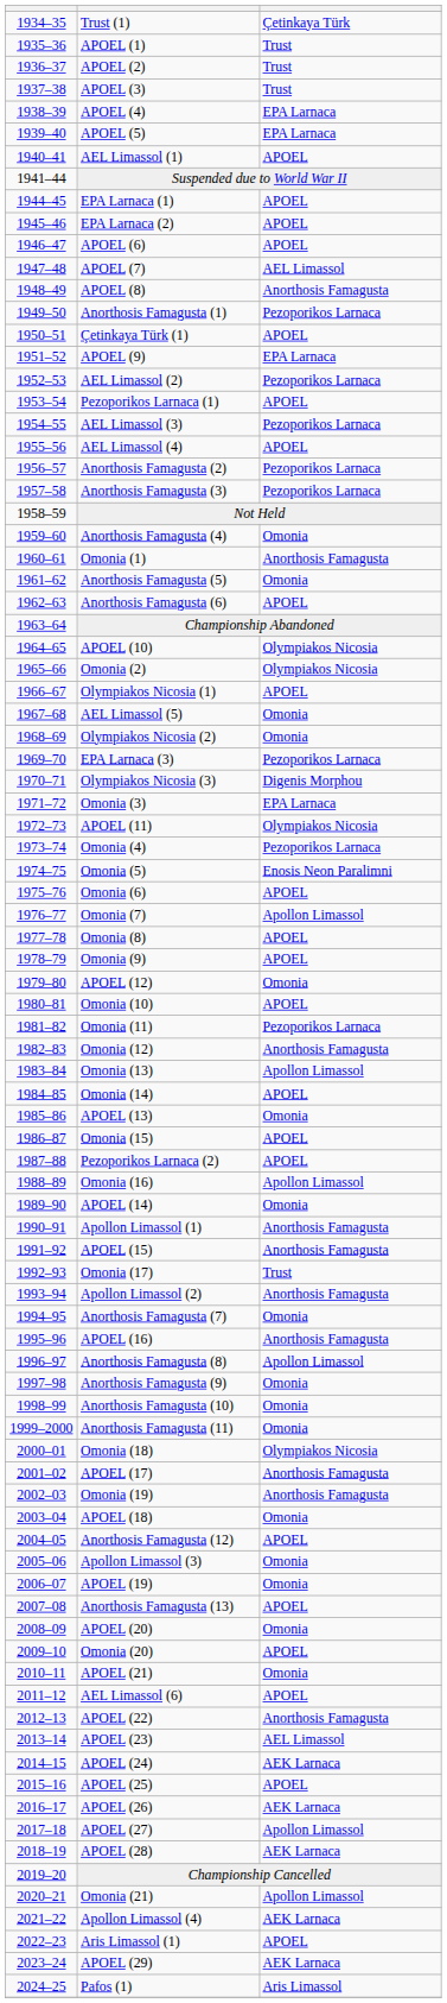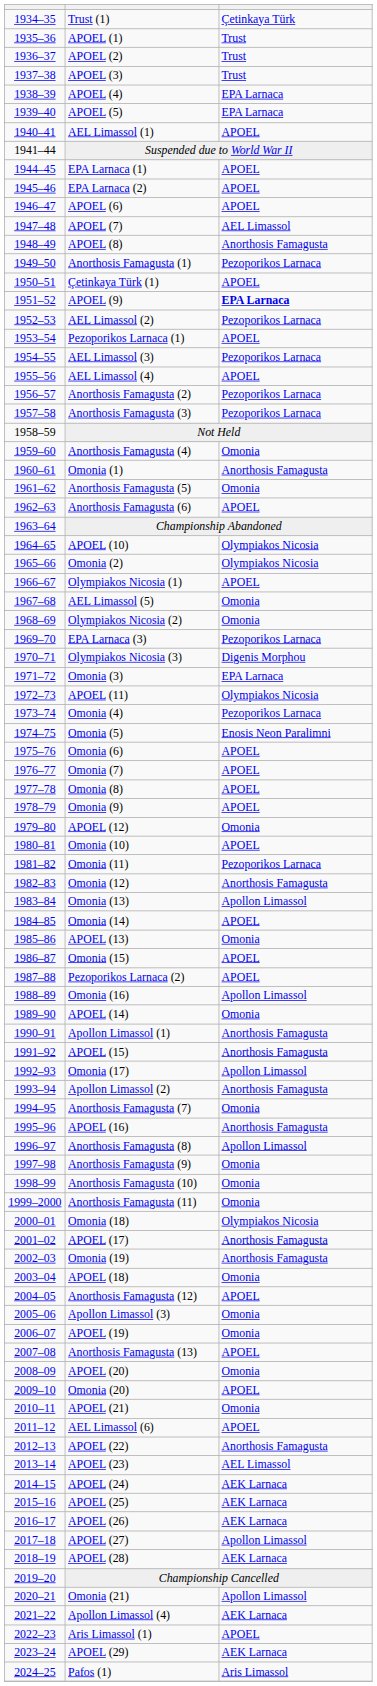 <table class="wikitable" style="text-align:left;">
 <tr>
 <th width="75"></th>
 <th width="200"></th>
 <th width="200"></th>
 </tr>
 <tr>
 <td style="text-align:center;"><a href='#'>1934–35</a></td>
 <td><a href='#'>Trust</a> (1)</td>
 <td><a href='#'>Çetinkaya Türk</a></td>
 </tr>
 <tr>
 <td style="text-align:center;"><a href='#'>1935–36</a></td>
 <td><a href='#'>APOEL</a> (1)</td>
 <td><a href='#'>Trust</a></td>
 </tr>
 <tr>
 <td style="text-align:center;"><a href='#'>1936–37</a></td>
 <td><a href='#'>APOEL</a> (2)</td>
 <td><a href='#'>Trust</a></td>
 </tr>
 <tr>
 <td style="text-align:center;"><a href='#'>1937–38</a></td>
 <td><a href='#'>APOEL</a> (3)</td>
 <td><a href='#'>Trust</a></td>
 </tr>
 <tr>
 <td style="text-align:center;"><a href='#'>1938–39</a></td>
 <td><a href='#'>APOEL</a> (4)</td>
 <td><a href='#'>EPA Larnaca</a></td>
 </tr>
 <tr>
 <td style="text-align:center;"><a href='#'>1939–40</a></td>
 <td><a href='#'>APOEL</a> (5)</td>
 <td><a href='#'>EPA Larnaca</a></td>
 </tr>
 <tr>
 <td style="text-align:center;"><a href='#'>1940–41</a></td>
 <td><a href='#'>AEL Limassol</a> (1)</td>
 <td><a href='#'>APOEL</a></td>
 </tr>
 <tr>
 <td style="text-align:center;">1941–44</td>
 <td colspan="2" style="background:#efefef; text-align:center;"><em>Suspended due to <a href='#'>World War II</a></em></td>
 </tr>
 <tr>
 <td style="text-align:center;"><a href='#'>1944–45</a></td>
 <td><a href='#'>EPA Larnaca</a> (1)</td>
 <td><a href='#'>APOEL</a></td>
 </tr>
 <tr>
 <td style="text-align:center;"><a href='#'>1945–46</a></td>
 <td><a href='#'>EPA Larnaca</a> (2)</td>
 <td><a href='#'>APOEL</a></td>
 </tr>
 <tr>
 <td style="text-align:center;"><a href='#'>1946–47</a></td>
 <td><a href='#'>APOEL</a> (6)</td>
 <td><a href='#'>APOEL</a></td>
 </tr>
 <tr>
 <td style="text-align:center;"><a href='#'>1947–48</a></td>
 <td><a href='#'>APOEL</a> (7)</td>
 <td><a href='#'>AEL Limassol</a></td>
 </tr>
 <tr>
 <td style="text-align:center;"><a href='#'>1948–49</a></td>
 <td><a href='#'>APOEL</a> (8)</td>
 <td><a href='#'>Anorthosis Famagusta</a></td>
 </tr>
 <tr>
 <td style="text-align:center;"><a href='#'>1949–50</a></td>
 <td><a href='#'>Anorthosis Famagusta</a> (1)</td>
 <td><a href='#'>Pezoporikos Larnaca</a></td>
 </tr>
 <tr>
 <td style="text-align:center;"><a href='#'>1950–51</a></td>
 <td><a href='#'>Çetinkaya Türk</a> (1)</td>
 <td><a href='#'>APOEL</a></td>
 </tr>
 <tr>
 <td style="text-align:center;"><a href='#'>1951–52</a></td>
 <td><a href='#'>APOEL</a> (9)</td>
-<td><a href='#'>EPA Larnaca</a></td>
+<td><strong><a href='#'>EPA Larnaca</a></strong></td>
 </tr>
 <tr>
 <td style="text-align:center;"><a href='#'>1952–53</a></td>
 <td><a href='#'>AEL Limassol</a> (2)</td>
 <td><a href='#'>Pezoporikos Larnaca</a></td>
 </tr>
 <tr>
 <td style="text-align:center;"><a href='#'>1953–54</a></td>
 <td><a href='#'>Pezoporikos Larnaca</a> (1)</td>
 <td><a href='#'>APOEL</a></td>
 </tr>
 <tr>
 <td style="text-align:center;"><a href='#'>1954–55</a></td>
 <td><a href='#'>AEL Limassol</a> (3)</td>
 <td><a href='#'>Pezoporikos Larnaca</a></td>
 </tr>
 <tr>
 <td style="text-align:center;"><a href='#'>1955–56</a></td>
 <td><a href='#'>AEL Limassol</a> (4)</td>
 <td><a href='#'>APOEL</a></td>
 </tr>
 <tr>
 <td style="text-align:center;"><a href='#'>1956–57</a></td>
 <td><a href='#'>Anorthosis Famagusta</a> (2)</td>
 <td><a href='#'>Pezoporikos Larnaca</a></td>
 </tr>
 <tr>
 <td style="text-align:center;"><a href='#'>1957–58</a></td>
 <td><a href='#'>Anorthosis Famagusta</a> (3)</td>
 <td><a href='#'>Pezoporikos Larnaca</a></td>
 </tr>
 <tr>
 <td style="text-align:center;">1958–59</td>
 <td colspan="2" style="background:#efefef; text-align:center;"><em>Not Held</em></td>
 </tr>
 <tr>
 <td style="text-align:center;"><a href='#'>1959–60</a></td>
 <td><a href='#'>Anorthosis Famagusta</a> (4)</td>
 <td><a href='#'>Omonia</a></td>
 </tr>
 <tr>
 <td style="text-align:center;"><a href='#'>1960–61</a></td>
 <td><a href='#'>Omonia</a> (1)</td>
 <td><a href='#'>Anorthosis Famagusta</a></td>
 </tr>
 <tr>
 <td style="text-align:center;"><a href='#'>1961–62</a></td>
 <td><a href='#'>Anorthosis Famagusta</a> (5)</td>
 <td><a href='#'>Omonia</a></td>
 </tr>
 <tr>
 <td style="text-align:center;"><a href='#'>1962–63</a></td>
 <td><a href='#'>Anorthosis Famagusta</a> (6)</td>
 <td><a href='#'>APOEL</a></td>
 </tr>
 <tr>
 <td style="text-align:center;"><a href='#'>1963–64</a></td>
 <td colspan="2" style="background:#efefef; text-align:center;"><em>Championship Abandoned</em></td>
 </tr>
 <tr>
 <td style="text-align:center;"><a href='#'>1964–65</a></td>
 <td><a href='#'>APOEL</a> (10)</td>
 <td><a href='#'>Olympiakos Nicosia</a></td>
 </tr>
 <tr>
 <td style="text-align:center;"><a href='#'>1965–66</a></td>
 <td><a href='#'>Omonia</a> (2)</td>
 <td><a href='#'>Olympiakos Nicosia</a></td>
 </tr>
 <tr>
 <td style="text-align:center;"><a href='#'>1966–67</a></td>
 <td><a href='#'>Olympiakos Nicosia</a> (1)</td>
 <td><a href='#'>APOEL</a></td>
 </tr>
 <tr>
 <td style="text-align:center;"><a href='#'>1967–68</a></td>
 <td><a href='#'>AEL Limassol</a> (5)</td>
 <td><a href='#'>Omonia</a></td>
 </tr>
 <tr>
 <td style="text-align:center;"><a href='#'>1968–69</a></td>
 <td><a href='#'>Olympiakos Nicosia</a> (2)</td>
 <td><a href='#'>Omonia</a></td>
 </tr>
 <tr>
 <td style="text-align:center;"><a href='#'>1969–70</a></td>
 <td><a href='#'>EPA Larnaca</a> (3)</td>
 <td><a href='#'>Pezoporikos Larnaca</a></td>
 </tr>
 <tr>
 <td style="text-align:center;"><a href='#'>1970–71</a></td>
 <td><a href='#'>Olympiakos Nicosia</a> (3)</td>
 <td><a href='#'>Digenis Morphou</a></td>
 </tr>
 <tr>
 <td style="text-align:center;"><a href='#'>1971–72</a></td>
 <td><a href='#'>Omonia</a> (3)</td>
 <td><a href='#'>EPA Larnaca</a></td>
 </tr>
 <tr>
 <td style="text-align:center;"><a href='#'>1972–73</a></td>
 <td><a href='#'>APOEL</a> (11)</td>
 <td><a href='#'>Olympiakos Nicosia</a></td>
 </tr>
 <tr>
 <td style="text-align:center;"><a href='#'>1973–74</a></td>
 <td><a href='#'>Omonia</a> (4)</td>
 <td><a href='#'>Pezoporikos Larnaca</a></td>
 </tr>
 <tr>
 <td style="text-align:center;"><a href='#'>1974–75</a></td>
 <td><a href='#'>Omonia</a> (5)</td>
 <td><a href='#'>Enosis Neon Paralimni</a></td>
 </tr>
 <tr>
 <td style="text-align:center;"><a href='#'>1975–76</a></td>
 <td><a href='#'>Omonia</a> (6)</td>
 <td><a href='#'>APOEL</a></td>
 </tr>
 <tr>
 <td style="text-align:center;"><a href='#'>1976–77</a></td>
 <td><a href='#'>Omonia</a> (7)</td>
-<td><a href='#'>Apollon Limassol</a></td>
+<td><a href='#'>APOEL</a></td>
 </tr>
 <tr>
 <td style="text-align:center;"><a href='#'>1977–78</a></td>
 <td><a href='#'>Omonia</a> (8)</td>
 <td><a href='#'>APOEL</a></td>
 </tr>
 <tr>
 <td style="text-align:center;"><a href='#'>1978–79</a></td>
 <td><a href='#'>Omonia</a> (9)</td>
 <td><a href='#'>APOEL</a></td>
 </tr>
 <tr>
 <td style="text-align:center;"><a href='#'>1979–80</a></td>
 <td><a href='#'>APOEL</a> (12)</td>
 <td><a href='#'>Omonia</a></td>
 </tr>
 <tr>
 <td style="text-align:center;"><a href='#'>1980–81</a></td>
 <td><a href='#'>Omonia</a> (10)</td>
 <td><a href='#'>APOEL</a></td>
 </tr>
 <tr>
 <td style="text-align:center;"><a href='#'>1981–82</a></td>
 <td><a href='#'>Omonia</a> (11)</td>
 <td><a href='#'>Pezoporikos Larnaca</a></td>
 </tr>
 <tr>
 <td style="text-align:center;"><a href='#'>1982–83</a></td>
 <td><a href='#'>Omonia</a> (12)</td>
 <td><a href='#'>Anorthosis Famagusta</a></td>
 </tr>
 <tr>
 <td style="text-align:center;"><a href='#'>1983–84</a></td>
 <td><a href='#'>Omonia</a> (13)</td>
 <td><a href='#'>Apollon Limassol</a></td>
 </tr>
 <tr>
 <td style="text-align:center;"><a href='#'>1984–85</a></td>
 <td><a href='#'>Omonia</a> (14)</td>
 <td><a href='#'>APOEL</a></td>
 </tr>
 <tr>
 <td style="text-align:center;"><a href='#'>1985–86</a></td>
 <td><a href='#'>APOEL</a> (13)</td>
 <td><a href='#'>Omonia</a></td>
 </tr>
 <tr>
 <td style="text-align:center;"><a href='#'>1986–87</a></td>
 <td><a href='#'>Omonia</a> (15)</td>
 <td><a href='#'>APOEL</a></td>
 </tr>
 <tr>
 <td style="text-align:center;"><a href='#'>1987–88</a></td>
 <td><a href='#'>Pezoporikos Larnaca</a> (2)</td>
 <td><a href='#'>APOEL</a></td>
 </tr>
 <tr>
 <td style="text-align:center;"><a href='#'>1988–89</a></td>
 <td><a href='#'>Omonia</a> (16)</td>
 <td><a href='#'>Apollon Limassol</a></td>
 </tr>
 <tr>
 <td style="text-align:center;"><a href='#'>1989–90</a></td>
 <td><a href='#'>APOEL</a> (14)</td>
 <td><a href='#'>Omonia</a></td>
 </tr>
 <tr>
 <td style="text-align:center;"><a href='#'>1990–91</a></td>
 <td><a href='#'>Apollon Limassol</a> (1)</td>
 <td><a href='#'>Anorthosis Famagusta</a></td>
 </tr>
 <tr>
 <td style="text-align:center;"><a href='#'>1991–92</a></td>
 <td><a href='#'>APOEL</a> (15)</td>
 <td><a href='#'>Anorthosis Famagusta</a></td>
 </tr>
 <tr>
 <td style="text-align:center;"><a href='#'>1992–93</a></td>
 <td><a href='#'>Omonia</a> (17)</td>
-<td><a href='#'>Trust</a></td>
+<td><a href='#'>Apollon Limassol</a></td>
 </tr>
 <tr>
 <td style="text-align:center;"><a href='#'>1993–94</a></td>
 <td><a href='#'>Apollon Limassol</a> (2)</td>
 <td><a href='#'>Anorthosis Famagusta</a></td>
 </tr>
 <tr>
 <td style="text-align:center;"><a href='#'>1994–95</a></td>
 <td><a href='#'>Anorthosis Famagusta</a> (7)</td>
 <td><a href='#'>Omonia</a></td>
 </tr>
 <tr>
 <td style="text-align:center;"><a href='#'>1995–96</a></td>
 <td><a href='#'>APOEL</a> (16)</td>
 <td><a href='#'>Anorthosis Famagusta</a></td>
 </tr>
 <tr>
 <td style="text-align:center;"><a href='#'>1996–97</a></td>
 <td><a href='#'>Anorthosis Famagusta</a> (8)</td>
 <td><a href='#'>Apollon Limassol</a></td>
 </tr>
 <tr>
 <td style="text-align:center;"><a href='#'>1997–98</a></td>
 <td><a href='#'>Anorthosis Famagusta</a> (9)</td>
 <td><a href='#'>Omonia</a></td>
 </tr>
 <tr>
 <td style="text-align:center;"><a href='#'>1998–99</a></td>
 <td><a href='#'>Anorthosis Famagusta</a> (10)</td>
 <td><a href='#'>Omonia</a></td>
 </tr>
 <tr>
 <td style="text-align:center;"><a href='#'>1999–2000</a></td>
 <td><a href='#'>Anorthosis Famagusta</a> (11)</td>
 <td><a href='#'>Omonia</a></td>
 </tr>
 <tr>
 <td style="text-align:center;"><a href='#'>2000–01</a></td>
 <td><a href='#'>Omonia</a> (18)</td>
 <td><a href='#'>Olympiakos Nicosia</a></td>
 </tr>
 <tr>
 <td style="text-align:center;"><a href='#'>2001–02</a></td>
 <td><a href='#'>APOEL</a> (17)</td>
 <td><a href='#'>Anorthosis Famagusta</a></td>
 </tr>
 <tr>
 <td style="text-align:center;"><a href='#'>2002–03</a></td>
 <td><a href='#'>Omonia</a> (19)</td>
 <td><a href='#'>Anorthosis Famagusta</a></td>
 </tr>
 <tr>
 <td style="text-align:center;"><a href='#'>2003–04</a></td>
 <td><a href='#'>APOEL</a> (18)</td>
 <td><a href='#'>Omonia</a></td>
 </tr>
 <tr>
 <td style="text-align:center;"><a href='#'>2004–05</a></td>
 <td><a href='#'>Anorthosis Famagusta</a> (12)</td>
 <td><a href='#'>APOEL</a></td>
 </tr>
 <tr>
 <td style="text-align:center;"><a href='#'>2005–06</a></td>
 <td><a href='#'>Apollon Limassol</a> (3)</td>
 <td><a href='#'>Omonia</a></td>
 </tr>
 <tr>
 <td style="text-align:center;"><a href='#'>2006–07</a></td>
 <td><a href='#'>APOEL</a> (19)</td>
 <td><a href='#'>Omonia</a></td>
 </tr>
 <tr>
 <td style="text-align:center;"><a href='#'>2007–08</a></td>
 <td><a href='#'>Anorthosis Famagusta</a> (13)</td>
 <td><a href='#'>APOEL</a></td>
 </tr>
 <tr>
 <td style="text-align:center;"><a href='#'>2008–09</a></td>
 <td><a href='#'>APOEL</a> (20)</td>
 <td><a href='#'>Omonia</a></td>
 </tr>
 <tr>
 <td style="text-align:center;"><a href='#'>2009–10</a></td>
 <td><a href='#'>Omonia</a> (20)</td>
 <td><a href='#'>APOEL</a></td>
 </tr>
 <tr>
 <td style="text-align:center;"><a href='#'>2010–11</a></td>
 <td><a href='#'>APOEL</a> (21)</td>
 <td><a href='#'>Omonia</a></td>
 </tr>
 <tr>
 <td style="text-align:center;"><a href='#'>2011–12</a></td>
 <td><a href='#'>AEL Limassol</a> (6)</td>
 <td><a href='#'>APOEL</a></td>
 </tr>
 <tr>
 <td style="text-align:center;"><a href='#'>2012–13</a></td>
 <td><a href='#'>APOEL</a> (22)</td>
 <td><a href='#'>Anorthosis Famagusta</a></td>
 </tr>
 <tr>
 <td style="text-align:center;"><a href='#'>2013–14</a></td>
 <td><a href='#'>APOEL</a> (23)</td>
 <td><a href='#'>AEL Limassol</a></td>
 </tr>
 <tr>
 <td style="text-align:center;"><a href='#'>2014–15</a></td>
 <td><a href='#'>APOEL</a> (24)</td>
 <td><a href='#'>AEK Larnaca</a></td>
 </tr>
 <tr>
 <td style="text-align:center;"><a href='#'>2015–16</a></td>
 <td><a href='#'>APOEL</a> (25)</td>
-<td><a href='#'>APOEL</a></td>
+<td><a href='#'>AEK Larnaca</a></td>
 </tr>
 <tr>
 <td style="text-align:center;"><a href='#'>2016–17</a></td>
 <td><a href='#'>APOEL</a> (26)</td>
 <td><a href='#'>AEK Larnaca</a></td>
 </tr>
 <tr>
 <td style="text-align:center;"><a href='#'>2017–18</a></td>
 <td><a href='#'>APOEL</a> (27)</td>
 <td><a href='#'>Apollon Limassol</a></td>
 </tr>
 <tr>
 <td style="text-align:center;"><a href='#'>2018–19</a></td>
 <td><a href='#'>APOEL</a> (28)</td>
 <td><a href='#'>AEK Larnaca</a></td>
 </tr>
 <tr>
 <td style="text-align:center;"><a href='#'>2019–20</a></td>
 <td colspan="2" style="background:#efefef; text-align:center;"><em>Championship Cancelled </em></td>
 </tr>
 <tr>
 <td style="text-align:center;"><a href='#'>2020–21</a></td>
 <td><a href='#'>Omonia</a> (21)</td>
 <td><a href='#'>Apollon Limassol</a></td>
 </tr>
 <tr>
 <td style="text-align:center;"><a href='#'>2021–22</a></td>
 <td><a href='#'>Apollon Limassol</a> (4)</td>
 <td><a href='#'>AEK Larnaca</a></td>
 </tr>
 <tr>
 <td style="text-align:center;"><a href='#'>2022–23</a></td>
 <td><a href='#'>Aris Limassol</a> (1)</td>
 <td><a href='#'>APOEL</a></td>
 </tr>
 <tr>
 <td style="text-align:center;"><a href='#'>2023–24</a></td>
 <td><a href='#'>APOEL</a> (29)</td>
 <td><a href='#'>AEK Larnaca</a></td>
 </tr>
 <tr>
 <td style="text-align:center;"><a href='#'>2024–25</a></td>
 <td><a href='#'>Pafos</a> (1)</td>
 <td><a href='#'>Aris Limassol</a></td>
 </tr>
 <tr>
 </tr>
 </table>
